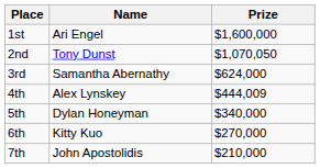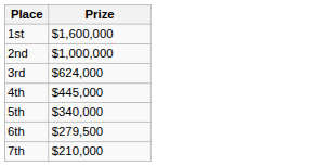 <table class="wikitable">
 <tr>
 <th width="50">Place</th>
-<th width="200">Name</th>
 <th width="125">Prize</th>
 </tr>
 <tr>
 <td>1st</td>
-<td> Ari Engel</td>
 <td>$1,600,000</td>
 </tr>
 <tr>
 <td>2nd</td>
-<td> <a href='#'>Tony Dunst</a></td>
-<td>$1,070,050</td>
+<td>$1,000,000</td>
 </tr>
 <tr>
 <td>3rd</td>
-<td> Samantha Abernathy</td>
 <td>$624,000</td>
 </tr>
 <tr>
 <td>4th</td>
-<td> Alex Lynskey</td>
-<td>$444,009</td>
+<td>$445,000</td>
 </tr>
 <tr>
 <td>5th</td>
-<td> Dylan Honeyman</td>
 <td>$340,000</td>
 </tr>
 <tr>
 <td>6th</td>
-<td> Kitty Kuo</td>
-<td>$270,000</td>
+<td>$279,500</td>
 </tr>
 <tr>
 <td>7th</td>
-<td> John Apostolidis</td>
 <td>$210,000</td>
 </tr>
 </table>
